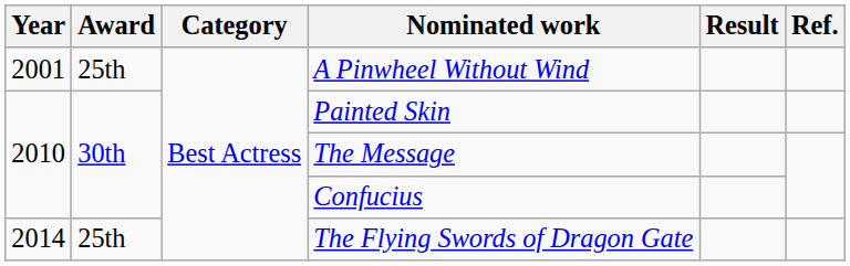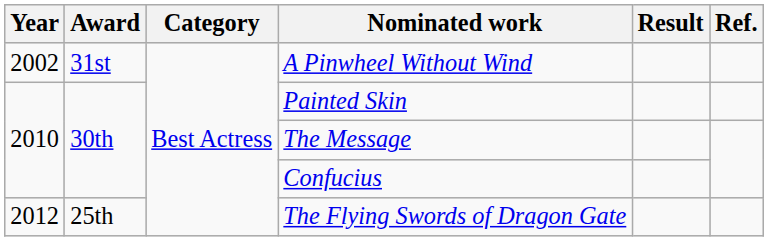 <table class="wikitable">
 <tr>
 <th>Year</th>
 <th>Award</th>
 <th>Category</th>
 <th>Nominated work</th>
 <th>Result</th>
 <th>Ref.</th>
 </tr>
 <tr>
-<td>2001</td>
-<td>25th</td>
+<td>2002</td>
+<td><a href='#'>31st</a></td>
 <td rowspan=5><a href='#'>Best Actress</a></td>
 <td><em><a href='#'>A Pinwheel Without Wind</a></em></td>
 <td></td>
 <td></td>
 </tr>
 <tr>
 <td rowspan=3>2010</td>
 <td rowspan=3><a href='#'>30th</a></td>
 <td><em><a href='#'>Painted Skin</a></em></td>
 <td></td>
 <td></td>
 </tr>
 <tr>
 <td><em><a href='#'>The Message</a></em></td>
 <td></td>
 <td rowspan=2></td>
 </tr>
 <tr>
 <td><em><a href='#'>Confucius</a></em></td>
 <td></td>
 </tr>
 <tr>
-<td>2014</td>
+<td>2012</td>
 <td>25th</td>
 <td><em><a href='#'>The Flying Swords of Dragon Gate</a></em></td>
 <td></td>
 <td></td>
 </tr>
 </table>
